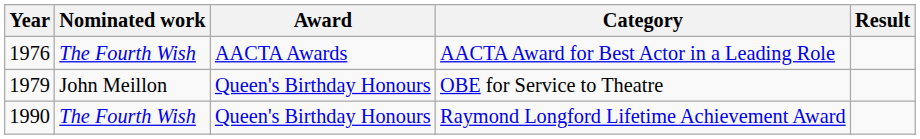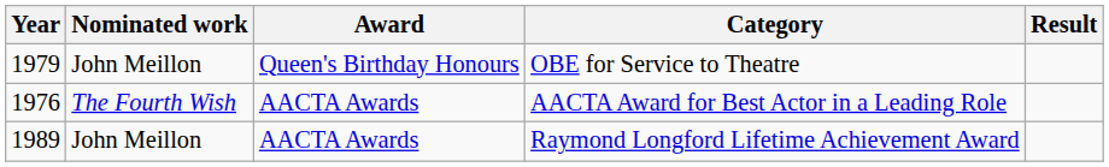 <table class="wikitable sortable">
 <tr>
 <th>Year</th>
 <th>Nominated work</th>
 <th>Award</th>
 <th>Category</th>
 <th>Result</th>
 </tr>
 <tr>
+<td>1979</td>
+<td>John Meillon</td>
+<td><a href='#'>Queen's Birthday Honours</a></td>
+<td><a href='#'>OBE</a> for Service to Theatre</td>
+<td></td>
+</tr>
+<tr>
 <td>1976</td>
 <td><em><a href='#'>The Fourth Wish</a></em></td>
 <td><a href='#'>AACTA Awards</a></td>
 <td><a href='#'>AACTA Award for Best Actor in a Leading Role</a></td>
 <td></td>
 </tr>
 <tr>
-<td>1979</td>
+<td>1989</td>
 <td>John Meillon</td>
-<td><a href='#'>Queen's Birthday Honours</a></td>
-<td><a href='#'>OBE</a> for Service to Theatre</td>
-<td></td>
-</tr>
-<tr>
-<td>1990</td>
-<td><em><a href='#'>The Fourth Wish</a></em></td>
-<td><a href='#'>Queen's Birthday Honours</a></td>
+<td><a href='#'>AACTA Awards</a></td>
 <td><a href='#'>Raymond Longford Lifetime Achievement Award</a></td>
 <td></td>
 </tr>
 </table>
